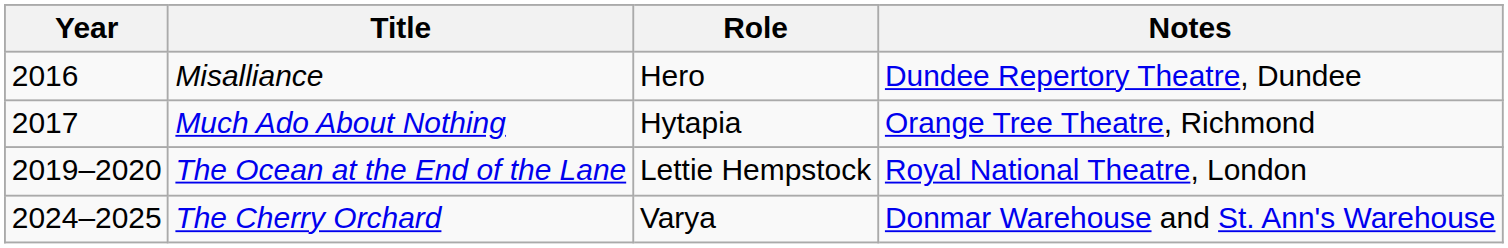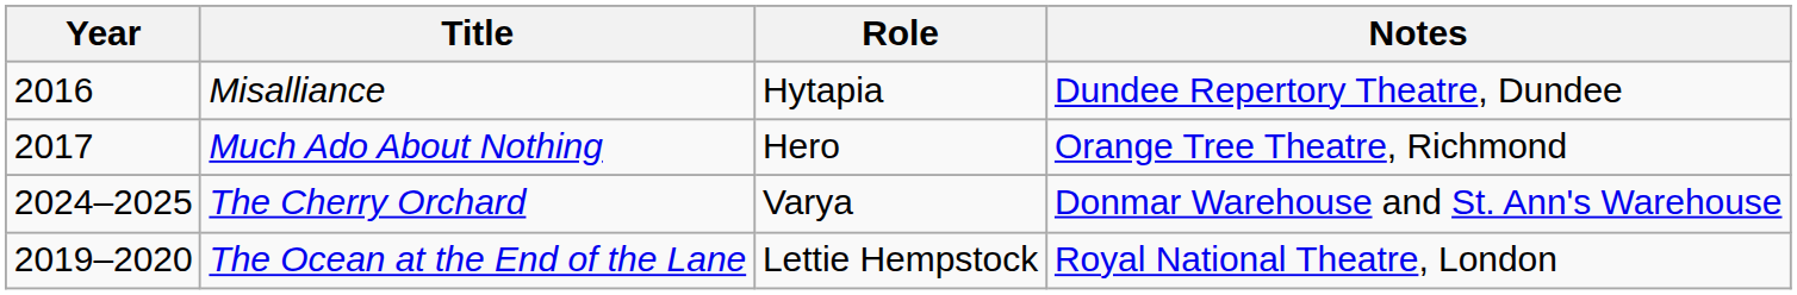 <table class="wikitable">
 <tr>
 <th>Year</th>
 <th>Title</th>
 <th>Role</th>
 <th>Notes</th>
 </tr>
 <tr>
 <td>2016</td>
 <td><em>Misalliance</em></td>
-<td>Hero</td>
+<td>Hytapia</td>
 <td><a href='#'>Dundee Repertory Theatre</a>, Dundee</td>
 </tr>
 <tr>
 <td>2017</td>
 <td><em><a href='#'>Much Ado About Nothing</a></em></td>
-<td>Hytapia</td>
+<td>Hero</td>
 <td><a href='#'>Orange Tree Theatre</a>, Richmond</td>
+</tr>
+<tr>
+<td>2024–2025</td>
+<td><em><a href='#'>The Cherry Orchard</a></em></td>
+<td>Varya</td>
+<td><a href='#'>Donmar Warehouse</a> and <a href='#'>St. Ann's Warehouse</a></td>
 </tr>
 <tr>
 <td>2019–2020</td>
 <td><em><a href='#'>The Ocean at the End of the Lane</a></em></td>
 <td>Lettie Hempstock</td>
 <td><a href='#'>Royal National Theatre</a>, London</td>
 </tr>
-<tr>
-<td>2024–2025</td>
-<td><em><a href='#'>The Cherry Orchard</a></em></td>
-<td>Varya</td>
-<td><a href='#'>Donmar Warehouse</a> and <a href='#'>St. Ann's Warehouse</a></td>
-</tr>
 </table>
